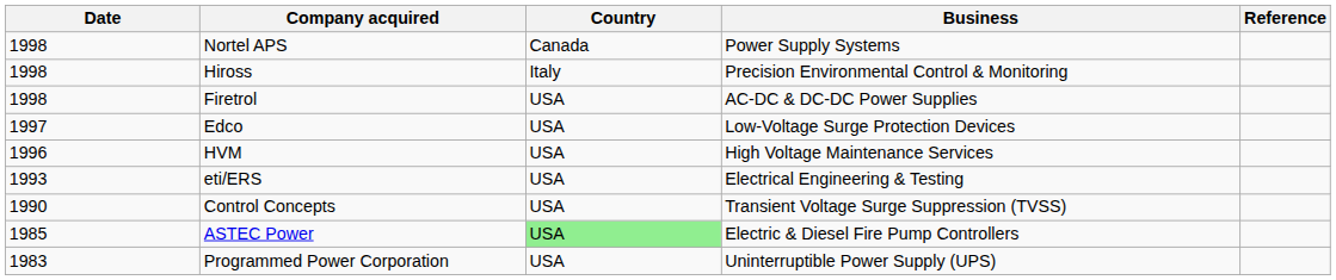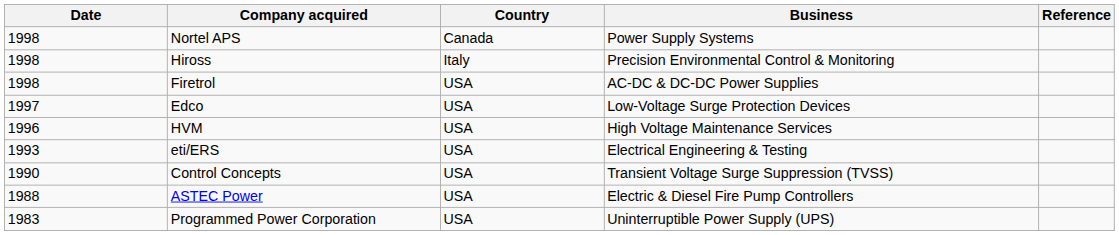 <table class="wikitable mw-collapsible mw-collapsed">
 <tr>
 <th data-sort-type="usLongDate" width="15%">Date</th>
 <th width="25%">Company acquired</th>
 <th width="15%">Country</th>
 <th width="40%">Business</th>
 <th width="5%">Reference</th>
 </tr>
 <tr>
 <td>1998</td>
 <td>Nortel APS</td>
 <td> Canada</td>
 <td>Power Supply Systems</td>
 <td></td>
 </tr>
 <tr>
 <td>1998</td>
 <td>Hiross</td>
 <td> Italy</td>
 <td>Precision Environmental Control & Monitoring</td>
 <td></td>
 </tr>
 <tr>
 <td>1998</td>
 <td>Firetrol</td>
 <td> USA</td>
 <td>AC-DC & DC-DC Power Supplies</td>
 <td></td>
 </tr>
 <tr>
 <td>1997</td>
 <td>Edco</td>
 <td> USA</td>
 <td>Low-Voltage Surge Protection Devices</td>
 <td></td>
 </tr>
 <tr>
 <td>1996</td>
 <td>HVM</td>
 <td> USA</td>
 <td>High Voltage Maintenance Services</td>
 <td></td>
 </tr>
 <tr>
 <td>1993</td>
 <td>eti/ERS</td>
 <td> USA</td>
 <td>Electrical Engineering & Testing</td>
 <td></td>
 </tr>
 <tr>
 <td>1990</td>
 <td>Control Concepts</td>
 <td> USA</td>
 <td>Transient Voltage Surge Suppression (TVSS)</td>
 <td></td>
 </tr>
 <tr>
-<td>1985</td>
+<td>1988</td>
 <td><a href='#'>ASTEC Power</a></td>
-<td style="background: lightgreen;"> USA</td>
+<td> USA</td>
 <td>Electric & Diesel Fire Pump Controllers</td>
 <td></td>
 </tr>
 <tr>
 <td>1983</td>
 <td>Programmed Power Corporation</td>
 <td> USA</td>
 <td>Uninterruptible Power Supply (UPS)</td>
 <td></td>
 </tr>
 </table>
